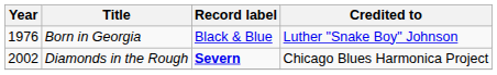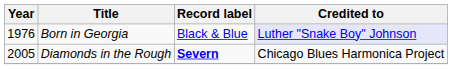 <table class="wikitable sortable">
 <tr>
 <th>Year</th>
 <th>Title</th>
 <th>Record label</th>
 <th>Credited to</th>
 </tr>
 <tr>
 <td>1976</td>
 <td><em>Born in Georgia</em></td>
 <td align="left"><a href='#'>Black & Blue</a></td>
-<td><a href='#'>Luther "Snake Boy" Johnson</a></td>
+<td style="background: lavender;"><a href='#'>Luther "Snake Boy" Johnson</a></td>
 </tr>
 <tr>
-<td>2002</td>
+<td>2005</td>
 <td><em>Diamonds in the Rough</em></td>
 <td align="left"><strong><a href='#'>Severn</a></strong></td>
 <td>Chicago Blues Harmonica Project</td>
 </tr>
 <tr>
 </tr>
 </table>
